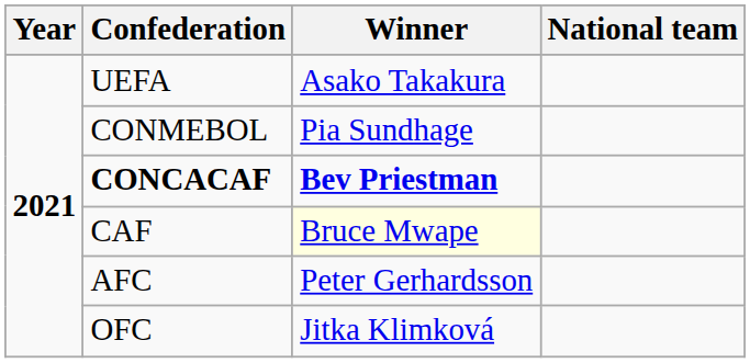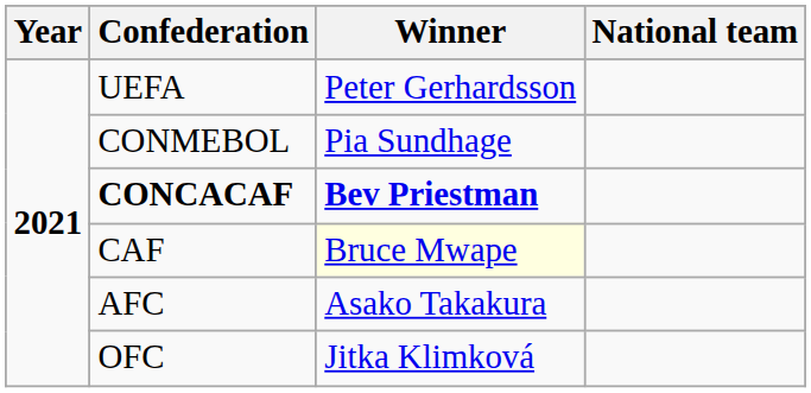 <table class="wikitable">
 <tr>
 <th>Year</th>
 <th>Confederation</th>
 <th>Winner</th>
 <th>National team</th>
 </tr>
 <tr>
 <td rowspan="6"><strong>2021</strong></td>
 <td style="text-align:left;">UEFA</td>
-<td style="text-align:left;"> <a href='#'>Asako Takakura</a></td>
+<td style="text-align:left;"> <a href='#'>Peter Gerhardsson</a></td>
 <td></td>
 </tr>
 <tr>
 <td style="text-align:left;">CONMEBOL</td>
 <td style="text-align:left;"> <a href='#'>Pia Sundhage</a></td>
 <td></td>
 </tr>
 <tr>
 <td style="text-align:left;"><strong>CONCACAF</strong></td>
 <td style="text-align:left;"><strong> <a href='#'>Bev Priestman</a></strong></td>
 <td><strong></strong></td>
 </tr>
 <tr>
 <td style="text-align:left;">CAF</td>
 <td style="background: lightyellow; text-align:left;"> <a href='#'>Bruce Mwape</a></td>
 <td></td>
 </tr>
 <tr>
 <td style="text-align:left;">AFC</td>
-<td style="text-align:left;"> <a href='#'>Peter Gerhardsson</a></td>
+<td style="text-align:left;"> <a href='#'>Asako Takakura</a></td>
 <td></td>
 </tr>
 <tr>
 <td style="text-align:left;">OFC</td>
 <td style="text-align:left;"> <a href='#'>Jitka Klimková</a></td>
 <td></td>
 </tr>
 </table>
